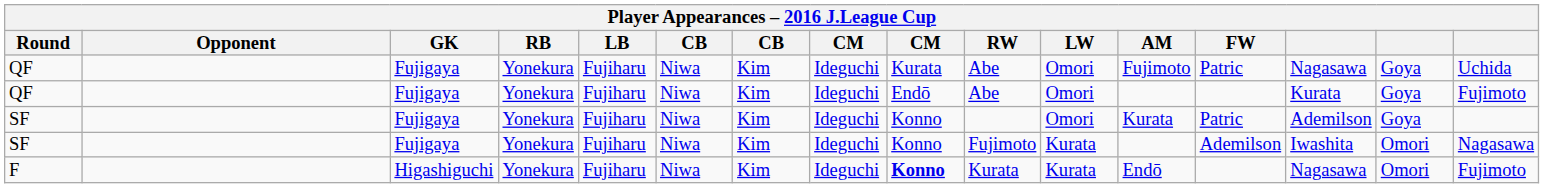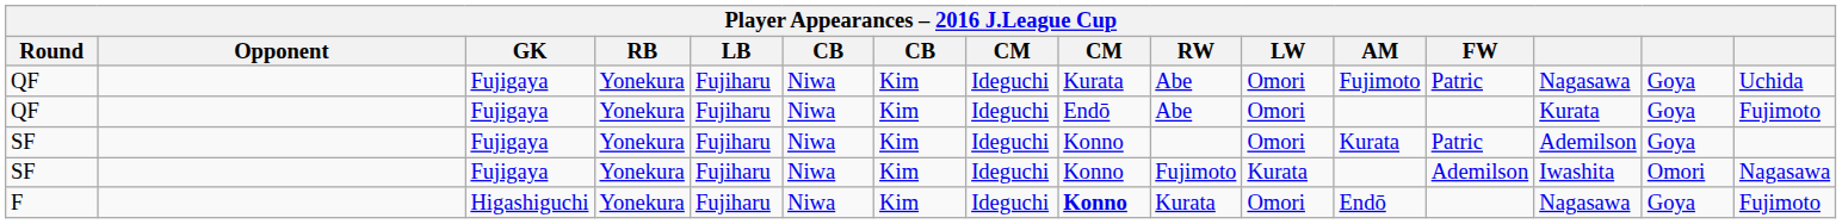 <table class="wikitable"  style="text-align:left; line-height:90%; font-size:90%; width:60%;">
 <tr>
 <th colspan=16>Player Appearances – <a href='#'>2016 J.League Cup</a></th>
 </tr>
 <tr>
 <th style="width:5%;">Round</th>
 <th style="width:20%;">Opponent</th>
 <th style="width:5%;">GK</th>
 <th style="width:5%;">RB</th>
 <th style="width:5%;">LB</th>
 <th style="width:5%;">CB</th>
 <th style="width:5%;">CB</th>
 <th style="width:5%;">CM</th>
 <th style="width:5%;">CM</th>
 <th style="width:5%;">RW</th>
 <th style="width:5%;">LW</th>
 <th style="width:5%;">AM</th>
 <th style="width:5%;">FW</th>
 <th style="width:5%;"></th>
 <th style="width:5%;"></th>
 <th style="width:5%;"></th>
 </tr>
 <tr>
 <td align=centre>QF</td>
 <td align=left></td>
 <td><a href='#'>Fujigaya</a></td>
 <td><a href='#'>Yonekura</a></td>
 <td><a href='#'>Fujiharu</a></td>
 <td><a href='#'>Niwa</a></td>
 <td><a href='#'>Kim</a></td>
 <td><a href='#'>Ideguchi</a></td>
 <td><a href='#'>Kurata</a></td>
 <td><a href='#'>Abe</a></td>
 <td><a href='#'>Omori</a></td>
 <td><a href='#'>Fujimoto</a></td>
 <td><a href='#'>Patric</a></td>
 <td><a href='#'>Nagasawa</a></td>
 <td><a href='#'>Goya</a></td>
 <td><a href='#'>Uchida</a></td>
 </tr>
 <tr>
 <td align=centre>QF</td>
 <td align=left></td>
 <td><a href='#'>Fujigaya</a></td>
 <td><a href='#'>Yonekura</a></td>
 <td><a href='#'>Fujiharu</a></td>
 <td><a href='#'>Niwa</a></td>
 <td><a href='#'>Kim</a></td>
 <td><a href='#'>Ideguchi</a></td>
 <td><a href='#'>Endō</a></td>
 <td><a href='#'>Abe</a></td>
 <td><a href='#'>Omori</a></td>
 <td></td>
 <td></td>
 <td><a href='#'>Kurata</a></td>
 <td><a href='#'>Goya</a></td>
 <td><a href='#'>Fujimoto</a></td>
 </tr>
 <tr>
 <td align=centre>SF</td>
 <td align=left></td>
 <td><a href='#'>Fujigaya</a></td>
 <td><a href='#'>Yonekura</a></td>
 <td><a href='#'>Fujiharu</a></td>
 <td><a href='#'>Niwa</a></td>
 <td><a href='#'>Kim</a></td>
 <td><a href='#'>Ideguchi</a></td>
 <td><a href='#'>Konno</a></td>
 <td></td>
 <td><a href='#'>Omori</a></td>
 <td><a href='#'>Kurata</a></td>
 <td><a href='#'>Patric</a></td>
 <td><a href='#'>Ademilson</a></td>
 <td><a href='#'>Goya</a></td>
 <td></td>
 </tr>
 <tr>
 <td align=centre>SF</td>
 <td align=left></td>
 <td><a href='#'>Fujigaya</a></td>
 <td><a href='#'>Yonekura</a></td>
 <td><a href='#'>Fujiharu</a></td>
 <td><a href='#'>Niwa</a></td>
 <td><a href='#'>Kim</a></td>
 <td><a href='#'>Ideguchi</a></td>
 <td><a href='#'>Konno</a></td>
 <td><a href='#'>Fujimoto</a></td>
 <td><a href='#'>Kurata</a></td>
 <td></td>
 <td><a href='#'>Ademilson</a></td>
 <td><a href='#'>Iwashita</a></td>
 <td><a href='#'>Omori</a></td>
 <td><a href='#'>Nagasawa</a></td>
 </tr>
 <tr>
 <td align=centre>F</td>
 <td align=left></td>
 <td><a href='#'>Higashiguchi</a></td>
 <td><a href='#'>Yonekura</a></td>
 <td><a href='#'>Fujiharu</a></td>
 <td><a href='#'>Niwa</a></td>
 <td><a href='#'>Kim</a></td>
 <td><a href='#'>Ideguchi</a></td>
 <td><strong><a href='#'>Konno</a></strong></td>
 <td><a href='#'>Kurata</a></td>
-<td><a href='#'>Kurata</a></td>
+<td><a href='#'>Omori</a></td>
 <td><a href='#'>Endō</a></td>
 <td></td>
 <td><a href='#'>Nagasawa</a></td>
-<td><a href='#'>Omori</a></td>
+<td><a href='#'>Goya</a></td>
 <td><a href='#'>Fujimoto</a></td>
 </tr>
 </table>
